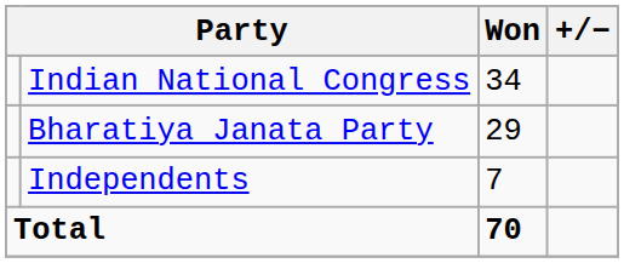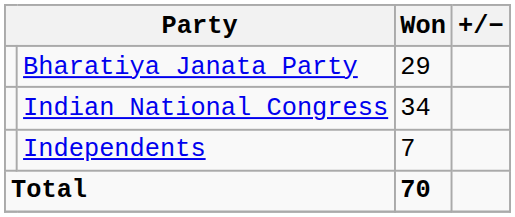 <table class="sortable wikitable">
 <tr>
 <th colspan="2">Party</th>
 <th>Won</th>
 <th><strong>+/−</strong></th>
 </tr>
 <tr>
 <td></td>
-<td><a href='#'>Indian National Congress</a></td>
-<td>34</td>
+<td><a href='#'>Bharatiya Janata Party</a></td>
+<td>29</td>
 <td></td>
 </tr>
 <tr>
 <td></td>
-<td><a href='#'>Bharatiya Janata Party</a></td>
-<td>29</td>
+<td><a href='#'>Indian National Congress</a></td>
+<td>34</td>
 <td></td>
 </tr>
 <tr>
 <td></td>
 <td><a href='#'>Independents</a></td>
 <td>7</td>
 <td></td>
 </tr>
 <tr>
 <td colspan="2"><strong>Total</strong></td>
 <td><strong>70</strong></td>
 <td></td>
 </tr>
 <tr>
 </tr>
 </table>
